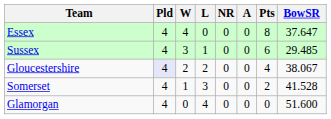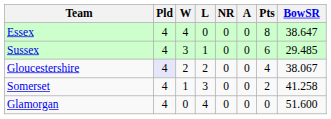 <table class="wikitable" style="text-align: center;">
 <tr>
 <th width=200>Team</th>
 <th width=20>Pld</th>
 <th width=20>W</th>
 <th width=20>L</th>
 <th width=20>NR</th>
 <th width=20>A</th>
 <th width=20>Pts</th>
 <th width=60><a href='#'>BowSR</a></th>
 </tr>
 <tr bgcolor="#ccffcc">
 <td align=left><a href='#'>Essex</a></td>
 <td>4</td>
 <td>4</td>
 <td>0</td>
 <td>0</td>
 <td>0</td>
 <td>8</td>
-<td>37.647</td>
+<td>38.647</td>
 </tr>
 <tr bgcolor="#ccffcc">
 <td align=left><a href='#'>Sussex</a></td>
 <td>4</td>
 <td>3</td>
 <td>1</td>
 <td>0</td>
 <td>0</td>
 <td>6</td>
 <td>29.485</td>
 </tr>
 <tr>
 <td align=left><a href='#'>Gloucestershire</a></td>
 <td style="background: lavender;">4</td>
 <td>2</td>
 <td>2</td>
 <td>0</td>
 <td>0</td>
 <td>4</td>
 <td>38.067</td>
 </tr>
 <tr>
 <td align=left><a href='#'>Somerset</a></td>
 <td>4</td>
 <td>1</td>
 <td>3</td>
 <td>0</td>
 <td>0</td>
 <td>2</td>
-<td>41.528</td>
+<td>41.258</td>
 </tr>
 <tr>
 <td align=left><a href='#'>Glamorgan</a></td>
 <td>4</td>
 <td>0</td>
 <td>4</td>
 <td>0</td>
 <td>0</td>
 <td>0</td>
 <td>51.600</td>
 </tr>
 </table>
